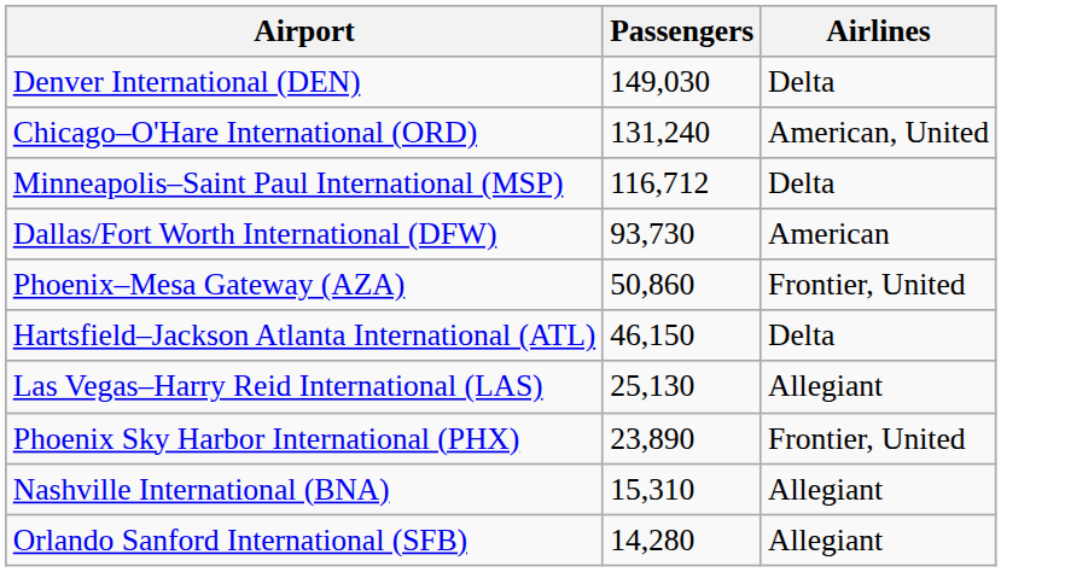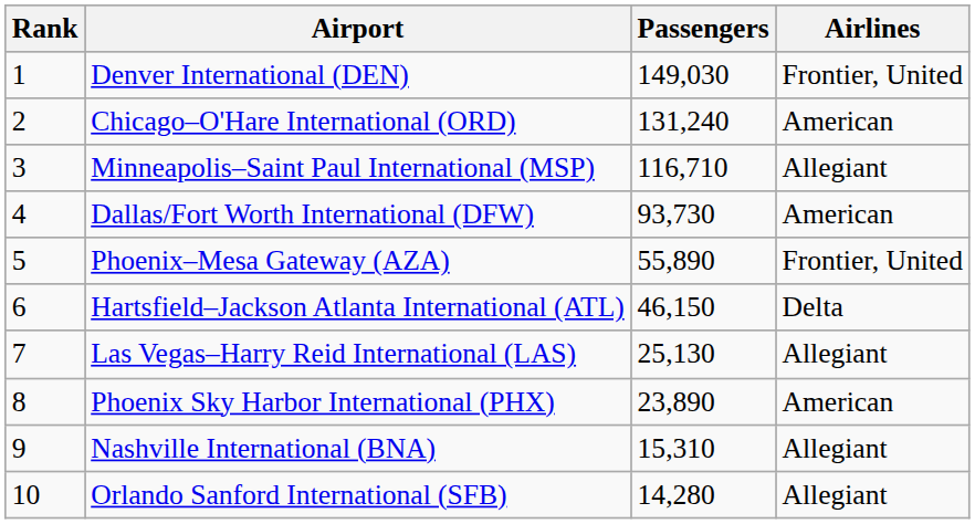 <table class="wikitable sortable" style="font-size:95%">
 <tr>
+<th>Rank</th>
 <th>Airport</th>
 <th>Passengers</th>
 <th>Airlines</th>
 </tr>
 <tr>
+<td>1</td>
 <td> <a href='#'>Denver International (DEN)</a></td>
 <td>149,030</td>
-<td>Delta</td>
+<td>Frontier, United</td>
 </tr>
 <tr>
+<td>2</td>
 <td> <a href='#'>Chicago–O'Hare International (ORD)</a></td>
 <td>131,240</td>
-<td>American, United</td>
+<td>American</td>
 </tr>
 <tr>
+<td>3</td>
 <td> <a href='#'>Minneapolis–Saint Paul International (MSP)</a></td>
-<td>116,712</td>
-<td>Delta</td>
+<td>116,710</td>
+<td>Allegiant</td>
 </tr>
 <tr>
+<td>4</td>
 <td> <a href='#'>Dallas/Fort Worth International (DFW)</a></td>
 <td>93,730</td>
 <td>American</td>
 </tr>
 <tr>
+<td>5</td>
 <td> <a href='#'>Phoenix–Mesa Gateway (AZA)</a></td>
-<td>50,860</td>
+<td>55,890</td>
 <td>Frontier, United</td>
 </tr>
 <tr>
+<td>6</td>
 <td> <a href='#'>Hartsfield–Jackson Atlanta International (ATL)</a></td>
 <td>46,150</td>
 <td>Delta</td>
 </tr>
 <tr>
+<td>7</td>
 <td> <a href='#'>Las Vegas–Harry Reid International (LAS)</a></td>
 <td>25,130</td>
 <td>Allegiant</td>
 </tr>
 <tr>
+<td>8</td>
 <td> <a href='#'>Phoenix Sky Harbor International (PHX)</a></td>
 <td>23,890</td>
-<td>Frontier, United</td>
+<td>American</td>
 </tr>
 <tr>
+<td>9</td>
 <td> <a href='#'>Nashville International (BNA)</a></td>
 <td>15,310</td>
 <td>Allegiant</td>
 </tr>
 <tr>
+<td>10</td>
 <td> <a href='#'>Orlando Sanford International (SFB)</a></td>
 <td>14,280</td>
 <td>Allegiant</td>
 </tr>
 </table>
